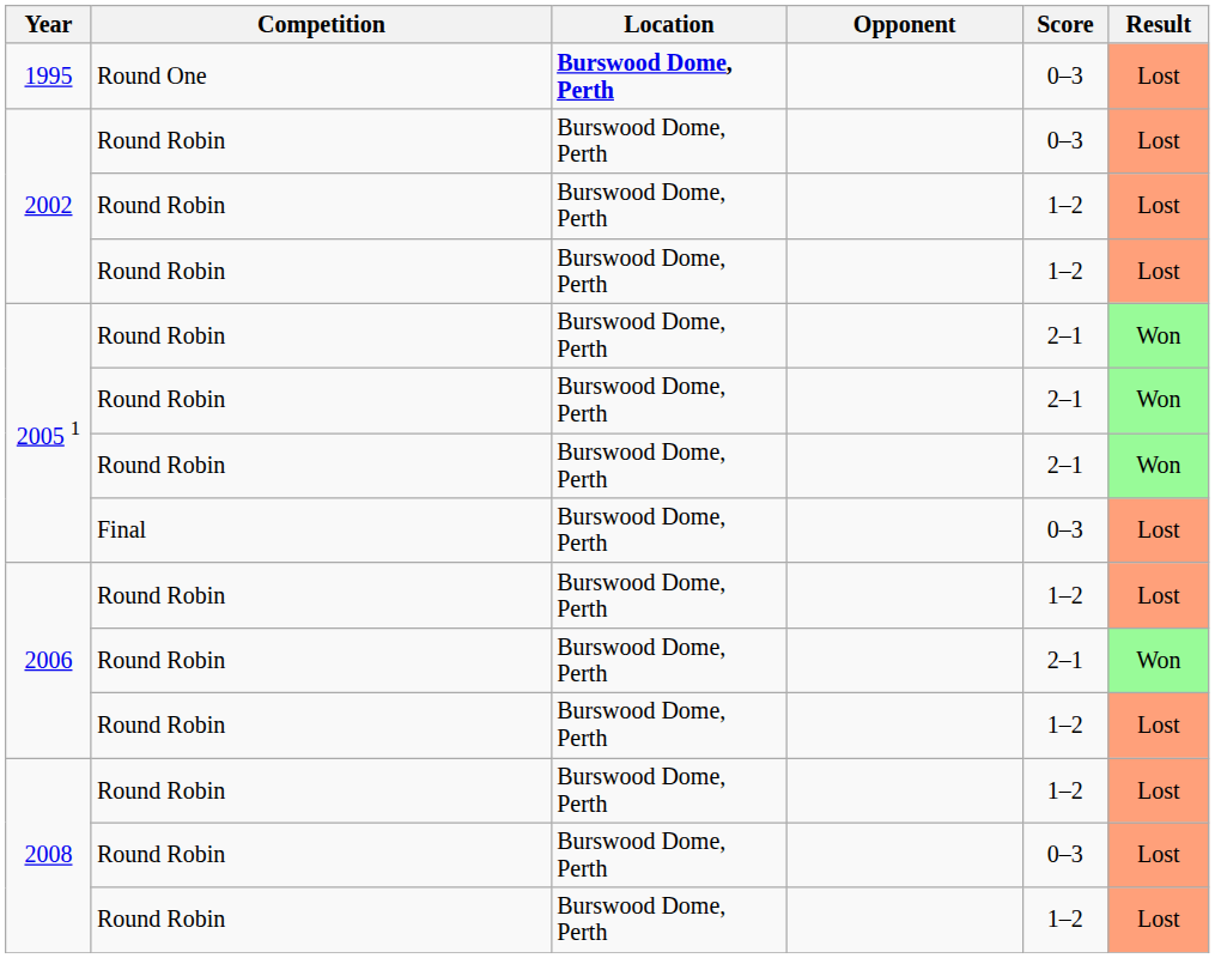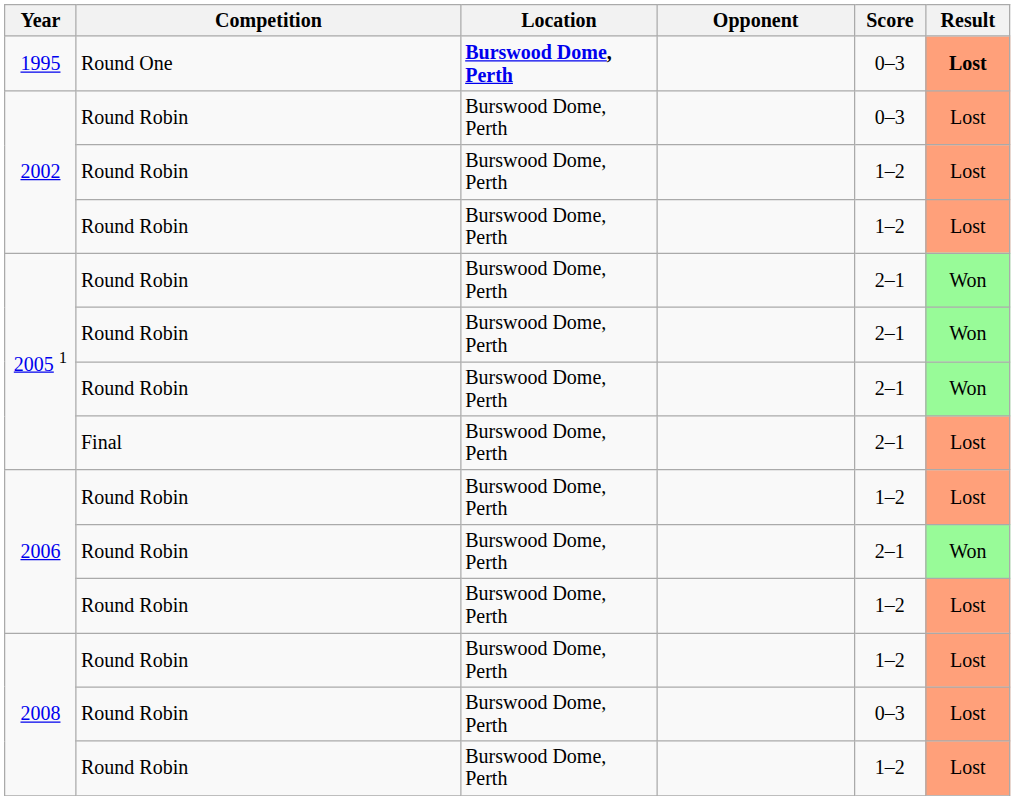 <table class="wikitable">
 <tr>
 <th width="50">Year</th>
 <th width="300">Competition</th>
 <th width="150">Location</th>
 <th width="150">Opponent</th>
 <th width="50">Score</th>
 <th width="60">Result</th>
 </tr>
 <tr>
 <td align="center" rowspan="1"><a href='#'>1995</a></td>
 <td>Round One</td>
 <td><strong><a href='#'>Burswood Dome</a>, <a href='#'>Perth</a></strong></td>
 <td></td>
 <td align="center">0–3</td>
-<td align="center" bgcolor="#FFA07A">Lost</td>
+<td align="center" bgcolor="#FFA07A"><strong>Lost</strong></td>
 </tr>
 <tr>
 <td align="center" rowspan="3"><a href='#'>2002</a></td>
 <td>Round Robin</td>
 <td>Burswood Dome, Perth</td>
 <td></td>
 <td align="center">0–3</td>
 <td align="center" bgcolor="#FFA07A">Lost</td>
 </tr>
 <tr>
 <td>Round Robin</td>
 <td>Burswood Dome, Perth</td>
 <td></td>
 <td align="center">1–2</td>
 <td align="center" bgcolor="#FFA07A">Lost</td>
 </tr>
 <tr>
 <td>Round Robin</td>
 <td>Burswood Dome, Perth</td>
 <td></td>
 <td align="center">1–2</td>
 <td align="center" bgcolor="#FFA07A">Lost</td>
 </tr>
 <tr>
 <td align="center" rowspan="4"><a href='#'>2005</a> <sup>1</sup></td>
 <td>Round Robin</td>
 <td>Burswood Dome, Perth</td>
 <td></td>
 <td align="center">2–1</td>
 <td align="center" bgcolor="#98FB98">Won</td>
 </tr>
 <tr>
 <td>Round Robin</td>
 <td>Burswood Dome, Perth</td>
 <td></td>
 <td align="center">2–1</td>
 <td align="center" bgcolor="#98FB98">Won</td>
 </tr>
 <tr>
 <td>Round Robin</td>
 <td>Burswood Dome, Perth</td>
 <td></td>
 <td align="center">2–1</td>
 <td align="center" bgcolor="#98FB98">Won</td>
 </tr>
 <tr>
 <td>Final</td>
 <td>Burswood Dome, Perth</td>
 <td></td>
-<td align="center">0–3</td>
+<td align="center">2–1</td>
 <td align="center" bgcolor="#FFA07A">Lost</td>
 </tr>
 <tr>
 <td align="center" rowspan="3"><a href='#'>2006</a></td>
 <td>Round Robin</td>
 <td>Burswood Dome, Perth</td>
 <td></td>
 <td align="center">1–2</td>
 <td align="center" bgcolor="#FFA07A">Lost</td>
 </tr>
 <tr>
 <td>Round Robin</td>
 <td>Burswood Dome, Perth</td>
 <td></td>
 <td align="center">2–1</td>
 <td align="center" bgcolor="#98FB98">Won</td>
 </tr>
 <tr>
 <td>Round Robin</td>
 <td>Burswood Dome, Perth</td>
 <td></td>
 <td align="center">1–2</td>
 <td align="center" bgcolor="#FFA07A">Lost</td>
 </tr>
 <tr>
 <td align="center" rowspan="3"><a href='#'>2008</a></td>
 <td>Round Robin</td>
 <td>Burswood Dome, Perth</td>
 <td></td>
 <td align="center">1–2</td>
 <td align="center" bgcolor="#FFA07A">Lost</td>
 </tr>
 <tr>
 <td>Round Robin</td>
 <td>Burswood Dome, Perth</td>
 <td></td>
 <td align="center">0–3</td>
 <td align="center" bgcolor="#FFA07A">Lost</td>
 </tr>
 <tr>
 <td>Round Robin</td>
 <td>Burswood Dome, Perth</td>
 <td></td>
 <td align="center">1–2</td>
 <td align="center" bgcolor="#FFA07A">Lost</td>
 </tr>
 </table>
